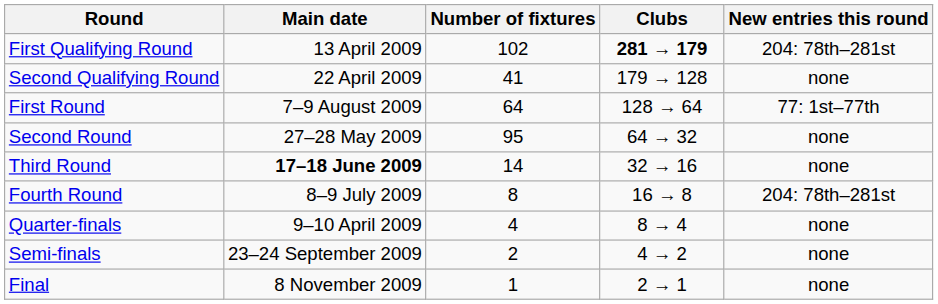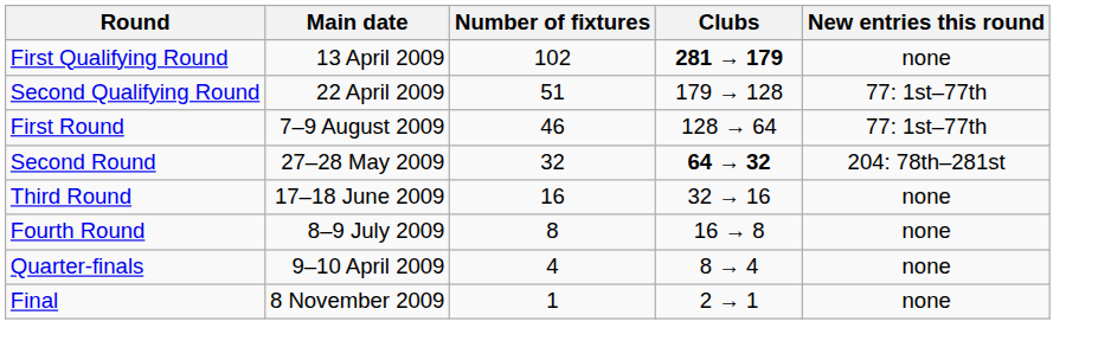 <table class="wikitable" style="text-align:center">
 <tr>
 <th>Round</th>
 <th>Main date</th>
 <th>Number of fixtures</th>
 <th width=100>Clubs</th>
 <th>New entries this round</th>
 </tr>
 <tr>
 <td align=left><a href='#'>First Qualifying Round</a></td>
 <td align=right>13 April 2009</td>
 <td>102</td>
 <td><strong>281 → 179</strong></td>
-<td>204: 78th–281st</td>
+<td>none</td>
 </tr>
 <tr>
 <td align=left><a href='#'>Second Qualifying Round</a></td>
 <td align=right>22 April 2009</td>
-<td>41</td>
+<td>51</td>
 <td>179 → 128</td>
-<td>none</td>
+<td>77: 1st–77th</td>
 </tr>
 <tr>
 <td align=left><a href='#'>First Round</a></td>
 <td align=right>7–9 August 2009</td>
-<td>64</td>
+<td>46</td>
 <td>128 → 64</td>
 <td>77: 1st–77th</td>
 </tr>
 <tr>
 <td align=left><a href='#'>Second Round</a></td>
 <td align=right>27–28 May 2009</td>
-<td>95</td>
-<td>64 → 32</td>
-<td>none</td>
+<td>32</td>
+<td><strong>64 → 32</strong></td>
+<td>204: 78th–281st</td>
 </tr>
 <tr>
 <td align=left><a href='#'>Third Round</a></td>
-<td align=right><strong>17–18 June 2009</strong></td>
-<td>14</td>
+<td align=right>17–18 June 2009</td>
+<td>16</td>
 <td>32 → 16</td>
 <td>none</td>
 </tr>
 <tr>
 <td align=left><a href='#'>Fourth Round</a></td>
 <td align=right>8–9 July 2009</td>
 <td>8</td>
 <td>16 → 8</td>
-<td>204: 78th–281st</td>
+<td>none</td>
 </tr>
 <tr>
 <td align=left><a href='#'>Quarter-finals</a></td>
 <td align=right>9–10 April 2009</td>
 <td>4</td>
 <td>8 → 4</td>
-<td>none</td>
-</tr>
-<tr>
-<td align=left><a href='#'>Semi-finals</a></td>
-<td align=right>23–24 September 2009</td>
-<td>2</td>
-<td>4 → 2</td>
 <td>none</td>
 </tr>
 <tr>
 <td align=left><a href='#'>Final</a></td>
 <td align=right>8 November 2009</td>
 <td>1</td>
 <td>2 → 1</td>
 <td>none</td>
 </tr>
 </table>
